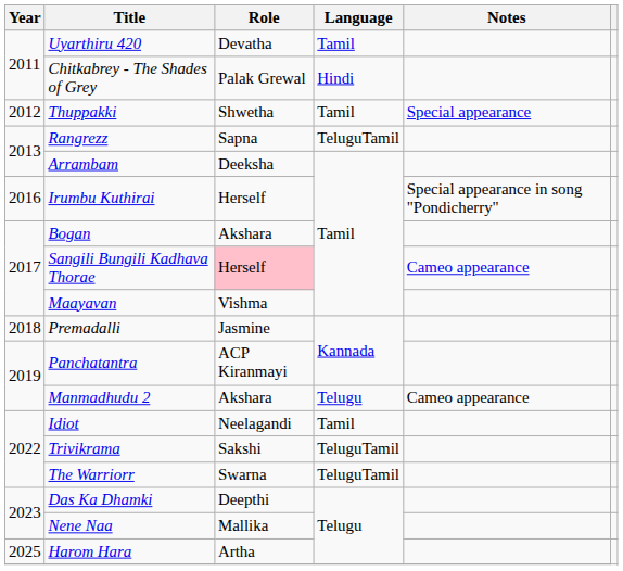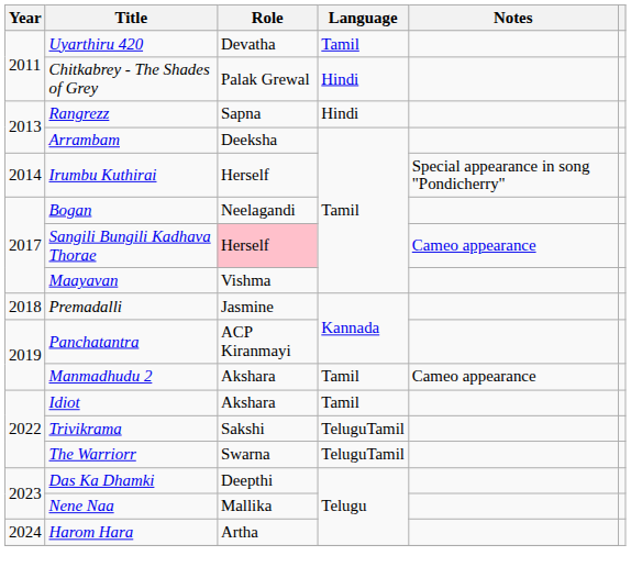 <table class="wikitable plainrowheaders sortable">
 <tr style="background:#ccc; text-align:center;">
 <th scope="col">Year</th>
 <th scope="col">Title</th>
 <th scope="col">Role</th>
 <th scope="col">Language</th>
 <th scope="col" class="unsortable">Notes</th>
 <th scope="col" class="unsortable"></th>
 </tr>
 <tr>
 <td rowspan="2">2011</td>
 <td><em><a href='#'>Uyarthiru 420</a></em></td>
 <td>Devatha</td>
 <td><a href='#'>Tamil</a></td>
 <td></td>
 <td></td>
 </tr>
 <tr>
 <td><em>Chitkabrey - The Shades of Grey</em></td>
 <td>Palak Grewal</td>
 <td><a href='#'>Hindi</a></td>
 <td></td>
 <td></td>
 </tr>
 <tr>
-<td rowspan="1">2012</td>
-<td><em><a href='#'>Thuppakki</a></em></td>
-<td>Shwetha</td>
-<td>Tamil</td>
-<td><a href='#'>Special appearance</a></td>
-<td></td>
-</tr>
-<tr>
 <td rowspan="2">2013</td>
 <td><em><a href='#'>Rangrezz</a></em></td>
 <td>Sapna</td>
-<td>TeluguTamil</td>
+<td>Hindi</td>
 <td></td>
 <td></td>
 </tr>
 <tr>
 <td><em><a href='#'>Arrambam</a></em></td>
 <td>Deeksha</td>
 <td [ rowspan="5">Tamil</td>
 <td></td>
 <td></td>
 </tr>
 <tr>
-<td rowspan="1">2016</td>
+<td rowspan="1">2014</td>
 <td><em><a href='#'>Irumbu Kuthirai</a></em></td>
 <td>Herself</td>
 <td>Special appearance in song "Pondicherry"</td>
 <td></td>
 </tr>
 <tr>
 <td rowspan="3">2017</td>
 <td><em><a href='#'>Bogan</a></em></td>
-<td>Akshara</td>
+<td>Neelagandi</td>
 <td></td>
 <td></td>
 </tr>
 <tr>
 <td><em><a href='#'>Sangili Bungili Kadhava Thorae</a></em></td>
 <td style="background: pink;">Herself</td>
 <td><a href='#'>Cameo appearance</a></td>
 <td></td>
 </tr>
 <tr>
 <td><em><a href='#'>Maayavan</a></em></td>
 <td>Vishma</td>
 <td></td>
 <td></td>
 </tr>
 <tr>
 <td rowspan="1">2018</td>
 <td><em>Premadalli</em></td>
 <td>Jasmine</td>
 <td rowspan="2"><a href='#'>Kannada</a></td>
 <td></td>
 <td></td>
 </tr>
 <tr>
 <td rowspan="2">2019</td>
 <td><em><a href='#'>Panchatantra</a></em></td>
 <td>ACP Kiranmayi</td>
 <td></td>
 <td></td>
 </tr>
 <tr>
 <td><em><a href='#'>Manmadhudu 2</a></em></td>
 <td>Akshara</td>
-<td><a href='#'>Telugu</a></td>
+<td>Tamil</td>
 <td>Cameo appearance</td>
 <td></td>
 </tr>
 <tr>
 <td rowspan="3">2022</td>
 <td><em><a href='#'>Idiot</a></em></td>
-<td>Neelagandi</td>
+<td>Akshara</td>
 <td>Tamil</td>
 <td></td>
 <td></td>
 </tr>
 <tr>
 <td><em><a href='#'>Trivikrama</a></em></td>
 <td>Sakshi</td>
 <td>TeluguTamil</td>
 <td></td>
 <td></td>
 </tr>
 <tr>
 <td><em><a href='#'>The Warriorr</a></em></td>
 <td>Swarna</td>
 <td>TeluguTamil</td>
 <td></td>
 <td></td>
 </tr>
 <tr>
 <td rowspan="2">2023</td>
 <td><em><a href='#'>Das Ka Dhamki</a></em></td>
 <td>Deepthi</td>
 <td rowspan="3">Telugu</td>
 <td></td>
 <td></td>
 </tr>
 <tr>
 <td><em><a href='#'>Nene Naa</a></em></td>
 <td>Mallika</td>
 <td></td>
 <td></td>
 </tr>
 <tr>
-<td>2025</td>
+<td>2024</td>
 <td><em><a href='#'>Harom Hara</a></em></td>
 <td>Artha</td>
 <td></td>
 </tr>
 <tr>
 </tr>
 </table>
